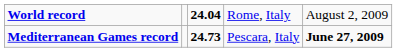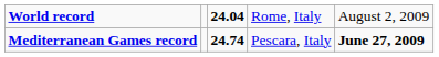 <table class="wikitable">
 <tr>
 <td><strong><a href='#'>World record</a></strong></td>
 <td></td>
 <td><strong>24.04</strong></td>
 <td><a href='#'>Rome</a>, <a href='#'>Italy</a></td>
 <td>August 2, 2009</td>
 </tr>
 <tr>
 <td><strong><a href='#'>Mediterranean Games record</a></strong></td>
 <td></td>
-<td><strong>24.73</strong></td>
+<td><strong>24.74</strong></td>
 <td><a href='#'>Pescara</a>, <a href='#'>Italy</a></td>
 <td><strong>June 27, 2009</strong></td>
 </tr>
 </table>
